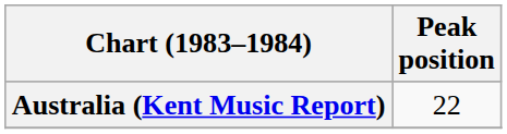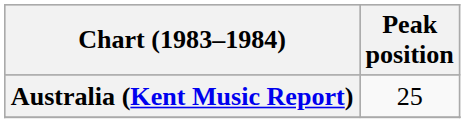 <table class="wikitable sortable plainrowheaders" style="text-align:center">
 <tr>
 <th scope="col">Chart (1983–1984)</th>
 <th scope="col">Peak<br>position</th>
 </tr>
 <tr>
 <th scope="row">Australia (<a href='#'>Kent Music Report</a>)</th>
-<td>22</td>
+<td>25</td>
 </tr>
 <tr>
 </tr>
 <tr>
 </tr>
 <tr>
 </tr>
 <tr>
 </tr>
 <tr>
 </tr>
 <tr>
 </tr>
 </table>
